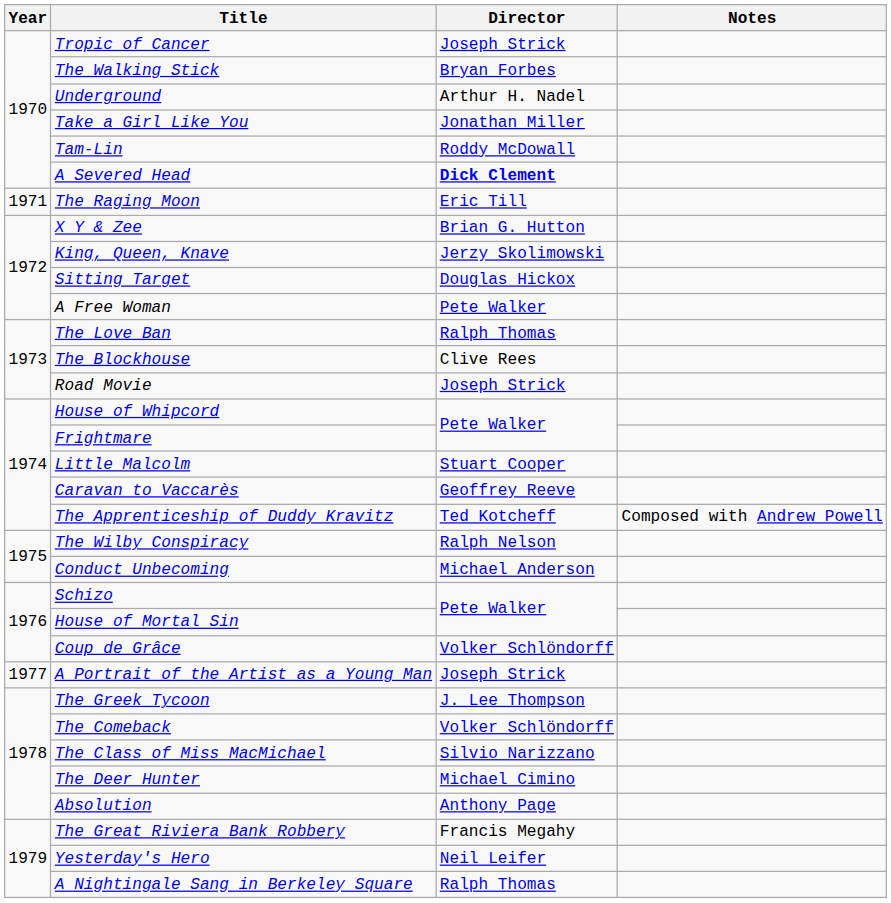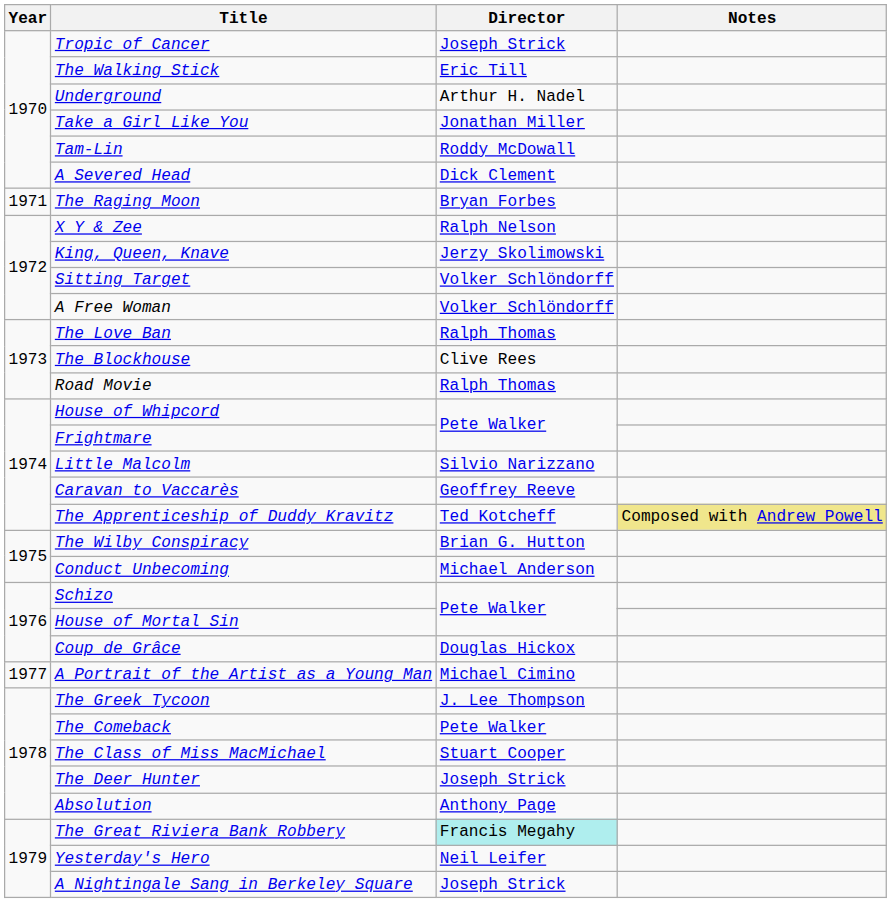 <table class="wikitable">
 <tr>
 <th>Year</th>
 <th>Title</th>
 <th>Director</th>
 <th>Notes</th>
 </tr>
 <tr>
 <td rowspan="6">1970</td>
 <td><em><a href='#'>Tropic of Cancer</a></em></td>
 <td><a href='#'>Joseph Strick</a></td>
 <td></td>
 </tr>
 <tr>
 <td><em><a href='#'>The Walking Stick</a></em></td>
-<td><a href='#'>Bryan Forbes</a></td>
+<td><a href='#'>Eric Till</a></td>
 <td></td>
 </tr>
 <tr>
 <td><em><a href='#'>Underground</a></em></td>
 <td>Arthur H. Nadel</td>
 <td></td>
 </tr>
 <tr>
 <td><em><a href='#'>Take a Girl Like You</a></em></td>
 <td><a href='#'>Jonathan Miller</a></td>
 <td></td>
 </tr>
 <tr>
 <td><em><a href='#'>Tam-Lin</a></em></td>
 <td><a href='#'>Roddy McDowall</a></td>
 <td></td>
 </tr>
 <tr>
 <td><em><a href='#'>A Severed Head</a></em></td>
-<td><strong><a href='#'>Dick Clement</a></strong></td>
+<td><a href='#'>Dick Clement</a></td>
 <td></td>
 </tr>
 <tr>
 <td>1971</td>
 <td><em><a href='#'>The Raging Moon</a></em></td>
-<td><a href='#'>Eric Till</a></td>
+<td><a href='#'>Bryan Forbes</a></td>
 <td></td>
 </tr>
 <tr>
 <td rowspan="4">1972</td>
 <td><em><a href='#'>X Y & Zee</a></em></td>
-<td><a href='#'>Brian G. Hutton</a></td>
+<td><a href='#'>Ralph Nelson</a></td>
 <td></td>
 </tr>
 <tr>
 <td><em><a href='#'>King, Queen, Knave</a></em></td>
 <td><a href='#'>Jerzy Skolimowski</a></td>
 <td></td>
 </tr>
 <tr>
 <td><em><a href='#'>Sitting Target</a></em></td>
-<td><a href='#'>Douglas Hickox</a></td>
+<td><a href='#'>Volker Schlöndorff</a></td>
 <td></td>
 </tr>
 <tr>
 <td><em>A Free Woman</em></td>
-<td><a href='#'>Pete Walker</a></td>
+<td><a href='#'>Volker Schlöndorff</a></td>
 <td></td>
 </tr>
 <tr>
 <td rowspan="3">1973</td>
 <td><em><a href='#'>The Love Ban</a></em></td>
 <td><a href='#'>Ralph Thomas</a></td>
 <td></td>
 </tr>
 <tr>
 <td><em><a href='#'>The Blockhouse</a></em></td>
 <td>Clive Rees</td>
 <td></td>
 </tr>
 <tr>
 <td><em>Road Movie</em></td>
-<td><a href='#'>Joseph Strick</a></td>
+<td><a href='#'>Ralph Thomas</a></td>
 <td></td>
 </tr>
 <tr>
 <td rowspan="5">1974</td>
 <td><em><a href='#'>House of Whipcord</a></em></td>
 <td rowspan="2"><a href='#'>Pete Walker</a></td>
 <td></td>
 </tr>
 <tr>
 <td><em><a href='#'>Frightmare</a></em></td>
 <td></td>
 </tr>
 <tr>
 <td><em><a href='#'>Little Malcolm</a></em></td>
-<td><a href='#'>Stuart Cooper</a></td>
+<td><a href='#'>Silvio Narizzano</a></td>
 <td></td>
 </tr>
 <tr>
 <td><em><a href='#'>Caravan to Vaccarès</a></em></td>
 <td><a href='#'>Geoffrey Reeve</a></td>
 <td></td>
 </tr>
 <tr>
 <td><em><a href='#'>The Apprenticeship of Duddy Kravitz</a></em></td>
 <td><a href='#'>Ted Kotcheff</a></td>
-<td>Composed with <a href='#'>Andrew Powell</a></td>
+<td style="background: khaki;">Composed with <a href='#'>Andrew Powell</a></td>
 </tr>
 <tr>
 <td rowspan="2">1975</td>
 <td><em><a href='#'>The Wilby Conspiracy</a></em></td>
-<td><a href='#'>Ralph Nelson</a></td>
+<td><a href='#'>Brian G. Hutton</a></td>
 <td></td>
 </tr>
 <tr>
 <td><em><a href='#'>Conduct Unbecoming</a></em></td>
 <td><a href='#'>Michael Anderson</a></td>
 <td></td>
 </tr>
 <tr>
 <td rowspan="3">1976</td>
 <td><em><a href='#'>Schizo</a></em></td>
 <td rowspan="2"><a href='#'>Pete Walker</a></td>
 <td></td>
 </tr>
 <tr>
 <td><em><a href='#'>House of Mortal Sin</a></em></td>
 <td></td>
 </tr>
 <tr>
 <td><em><a href='#'>Coup de Grâce</a></em></td>
-<td><a href='#'>Volker Schlöndorff</a></td>
+<td><a href='#'>Douglas Hickox</a></td>
 <td></td>
 </tr>
 <tr>
 <td>1977</td>
 <td><em><a href='#'>A Portrait of the Artist as a Young Man</a></em></td>
-<td><a href='#'>Joseph Strick</a></td>
+<td><a href='#'>Michael Cimino</a></td>
 <td></td>
 </tr>
 <tr>
 <td rowspan="5">1978</td>
 <td><em><a href='#'>The Greek Tycoon</a></em></td>
 <td><a href='#'>J. Lee Thompson</a></td>
 <td></td>
 </tr>
 <tr>
 <td><em><a href='#'>The Comeback</a></em></td>
-<td><a href='#'>Volker Schlöndorff</a></td>
+<td><a href='#'>Pete Walker</a></td>
 <td></td>
 </tr>
 <tr>
 <td><em><a href='#'>The Class of Miss MacMichael</a></em></td>
-<td><a href='#'>Silvio Narizzano</a></td>
+<td><a href='#'>Stuart Cooper</a></td>
 <td></td>
 </tr>
 <tr>
 <td><em><a href='#'>The Deer Hunter</a></em></td>
-<td><a href='#'>Michael Cimino</a></td>
+<td><a href='#'>Joseph Strick</a></td>
 <td></td>
 </tr>
 <tr>
 <td><em><a href='#'>Absolution</a></em></td>
 <td><a href='#'>Anthony Page</a></td>
 <td></td>
 </tr>
 <tr>
 <td rowspan="3">1979</td>
 <td><em><a href='#'>The Great Riviera Bank Robbery</a></em></td>
-<td>Francis Megahy</td>
+<td style="background: paleturquoise;">Francis Megahy</td>
 <td></td>
 </tr>
 <tr>
 <td><em><a href='#'>Yesterday's Hero</a></em></td>
 <td><a href='#'>Neil Leifer</a></td>
 <td></td>
 </tr>
 <tr>
 <td><em><a href='#'>A Nightingale Sang in Berkeley Square</a></em></td>
-<td><a href='#'>Ralph Thomas</a></td>
+<td><a href='#'>Joseph Strick</a></td>
 <td></td>
 </tr>
 </table>
